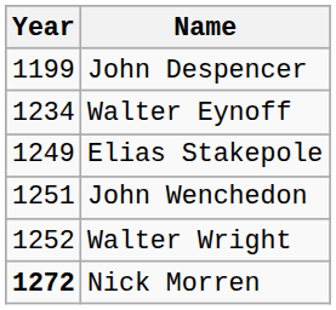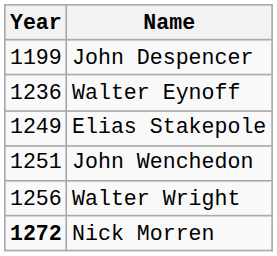 <table class="wikitable">
 <tr>
 <th>Year</th>
 <th>Name</th>
 </tr>
 <tr>
 <td>1199</td>
 <td>John Despencer</td>
 </tr>
 <tr>
-<td>1234</td>
+<td>1236</td>
 <td>Walter Eynoff</td>
 </tr>
 <tr>
 <td>1249</td>
 <td>Elias Stakepole</td>
 </tr>
 <tr>
 <td>1251</td>
 <td>John Wenchedon</td>
 </tr>
 <tr>
-<td>1252</td>
+<td>1256</td>
 <td>Walter Wright</td>
 </tr>
 <tr>
 <td><strong>1272</strong></td>
 <td>Nick Morren</td>
 </tr>
 </table>
